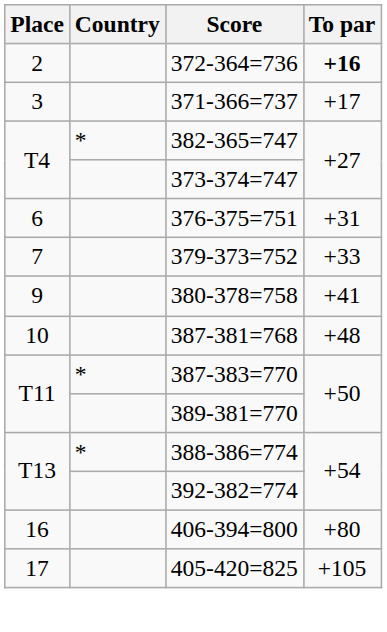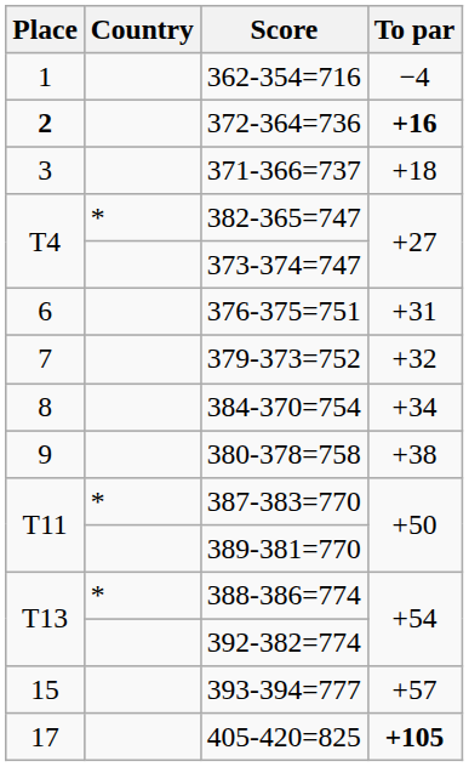 <table class="wikitable" style="font-size:95%;">
 <tr>
 <th>Place</th>
 <th>Country</th>
 <th>Score</th>
 <th>To par</th>
 </tr>
 <tr>
-<td align="center">2</td>
+<td align="center">1</td>
+<td></td>
+<td align=center>362-354=716</td>
+<td align="center">−4</td>
+</tr>
+<tr>
+<td align="center"><strong>2</strong></td>
 <td></td>
 <td align="center">372-364=736</td>
 <td align="center"><strong>+16</strong></td>
 </tr>
 <tr>
 <td align="center">3</td>
 <td></td>
 <td align="center">371-366=737</td>
-<td align="center">+17</td>
+<td align="center">+18</td>
 </tr>
 <tr>
 <td rowspan="2" align="center">T4</td>
 <td> *</td>
 <td align="center">382-365=747</td>
 <td rowspan="2" align="center">+27</td>
 </tr>
 <tr>
 <td></td>
 <td align="center">373-374=747</td>
 </tr>
 <tr>
 <td align="center">6</td>
 <td></td>
 <td align="center">376-375=751</td>
 <td align="center">+31</td>
 </tr>
 <tr>
 <td align="center">7</td>
 <td></td>
 <td align="center">379-373=752</td>
-<td align="center">+33</td>
+<td align="center">+32</td>
+</tr>
+<tr>
+<td align="center">8</td>
+<td></td>
+<td align="center">384-370=754</td>
+<td align="center">+34</td>
 </tr>
 <tr>
 <td align="center">9</td>
 <td></td>
 <td align="center">380-378=758</td>
-<td align="center">+41</td>
-</tr>
-<tr>
-<td align="center">10</td>
-<td></td>
-<td align="center">387-381=768</td>
-<td align="center">+48</td>
+<td align="center">+38</td>
 </tr>
 <tr>
 <td rowspan="2" align="center">T11</td>
 <td> *</td>
 <td align="center">387-383=770</td>
 <td rowspan="2" align="center">+50</td>
 </tr>
 <tr>
 <td></td>
 <td align="center">389-381=770</td>
 </tr>
 <tr>
 <td rowspan="2" align="center">T13</td>
 <td> *</td>
 <td align="center">388-386=774</td>
 <td rowspan="2" align="center">+54</td>
 </tr>
 <tr>
 <td></td>
 <td align="center">392-382=774</td>
 </tr>
 <tr>
-<td align=center>16</td>
+<td align="center">15</td>
 <td></td>
-<td align=center>406-394=800</td>
-<td align=center>+80</td>
+<td align="center">393-394=777</td>
+<td align="center">+57</td>
 </tr>
 <tr>
 <td align=center>17</td>
 <td></td>
 <td align=center>405-420=825</td>
-<td align=center>+105</td>
+<td align=center><strong>+105</strong></td>
 </tr>
 </table>
